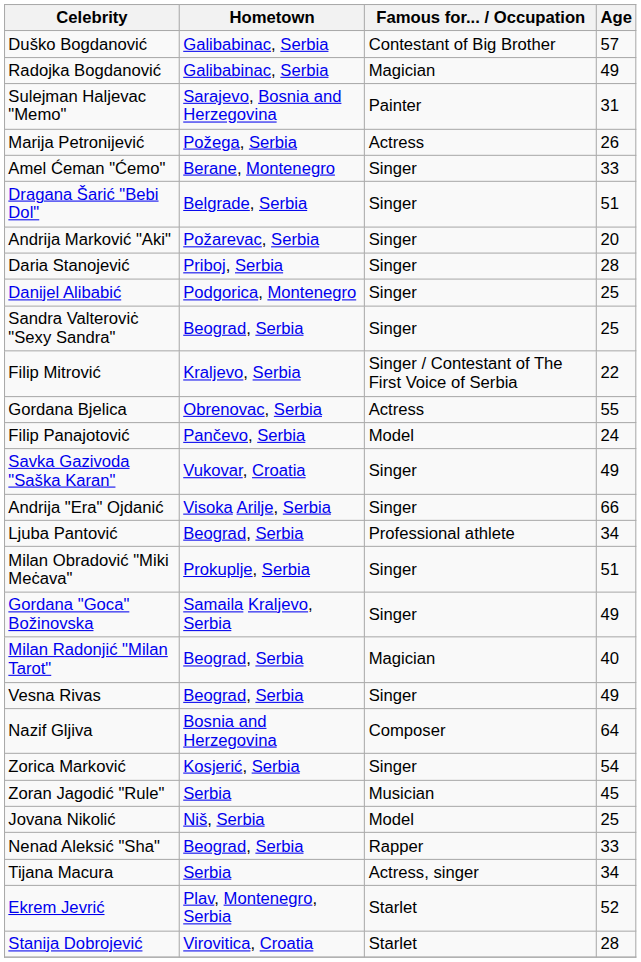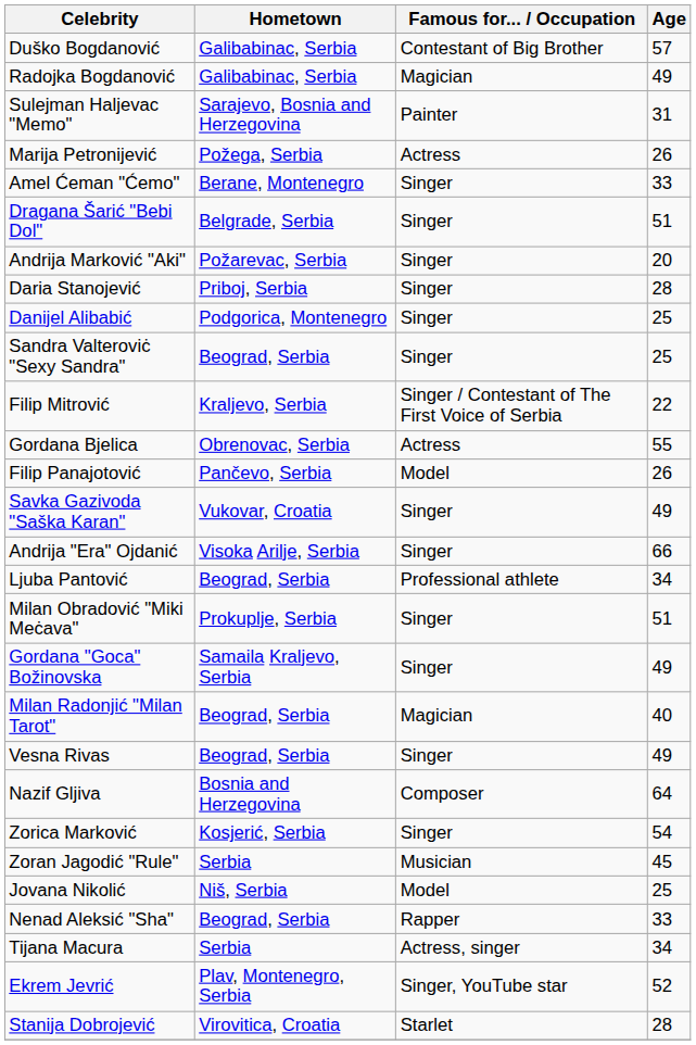 <table class=wikitable>
 <tr>
 <th>Celebrity</th>
 <th>Hometown</th>
 <th>Famous for... / Occupation</th>
 <th>Age</th>
 </tr>
 <tr>
 <td>Duško Bogdanović</td>
 <td><a href='#'>Galibabinac</a>, <a href='#'>Serbia</a></td>
 <td>Contestant of Big Brother</td>
 <td>57</td>
 </tr>
 <tr>
 <td>Radojka Bogdanović</td>
 <td><a href='#'>Galibabinac</a>, <a href='#'>Serbia</a></td>
 <td>Magician</td>
 <td>49</td>
 </tr>
 <tr !>
 <td>Sulejman Haljevac "Memo"</td>
 <td><a href='#'>Sarajevo</a>, <a href='#'>Bosnia and Herzegovina</a></td>
 <td>Painter</td>
 <td>31</td>
 </tr>
 <tr>
 <td>Marija Petronijević</td>
 <td><a href='#'>Požega</a>, <a href='#'>Serbia</a></td>
 <td>Actress</td>
 <td>26</td>
 </tr>
 <tr>
 <td>Amel Ćeman "Ćemo"</td>
 <td><a href='#'>Berane</a>, <a href='#'>Montenegro</a></td>
 <td>Singer</td>
 <td>33</td>
 </tr>
 <tr>
 <td><a href='#'>Dragana Šarić "Bebi Dol"</a></td>
 <td><a href='#'>Belgrade</a>, <a href='#'>Serbia</a></td>
 <td>Singer</td>
 <td>51</td>
 </tr>
 <tr>
 <td>Andrija Marković "Aki"</td>
 <td><a href='#'>Požarevac</a>, <a href='#'>Serbia</a></td>
 <td>Singer</td>
 <td>20</td>
 </tr>
 <tr>
 <td>Daria Stanojević</td>
 <td><a href='#'>Priboj</a>, <a href='#'>Serbia</a></td>
 <td>Singer</td>
 <td>28</td>
 </tr>
 <tr>
 <td><a href='#'>Danijel Alibabić</a></td>
 <td><a href='#'>Podgorica</a>, <a href='#'>Montenegro</a></td>
 <td>Singer</td>
 <td>25</td>
 </tr>
 <tr>
 <td>Sandra Valteroviċ "Sexy Sandra"</td>
 <td><a href='#'>Beograd</a>, <a href='#'>Serbia</a></td>
 <td>Singer</td>
 <td>25</td>
 </tr>
 <tr>
 <td>Filip Mitrović</td>
 <td><a href='#'>Kraljevo</a>, <a href='#'>Serbia</a></td>
 <td>Singer / Contestant of The First Voice of Serbia</td>
 <td>22</td>
 </tr>
 <tr>
 <td>Gordana Bjelica</td>
 <td><a href='#'>Obrenovac</a>, <a href='#'>Serbia</a></td>
 <td>Actress</td>
 <td>55</td>
 </tr>
 <tr>
 <td>Filip Panajotović</td>
 <td><a href='#'>Pančevo</a>, <a href='#'>Serbia</a></td>
 <td>Model</td>
-<td>24</td>
+<td>26</td>
 </tr>
 <tr>
 <td><a href='#'>Savka Gazivoda "Saška Karan"</a></td>
 <td><a href='#'>Vukovar</a>, <a href='#'>Croatia</a></td>
 <td>Singer</td>
 <td>49</td>
 </tr>
 <tr>
 <td Era Ojdanić>Andrija "Era" Ojdanić</td>
 <td><a href='#'>Visoka</a> <a href='#'>Arilje</a>, <a href='#'>Serbia</a></td>
 <td>Singer</td>
 <td>66</td>
 </tr>
 <tr>
 <td>Ljuba Pantović</td>
 <td><a href='#'>Beograd</a>, <a href='#'>Serbia</a></td>
 <td>Professional athlete</td>
 <td>34</td>
 </tr>
 <tr>
 <td>Milan Obradović "Miki Meċava"</td>
 <td><a href='#'>Prokuplje</a>, <a href='#'>Serbia</a></td>
 <td>Singer</td>
 <td>51</td>
 </tr>
 <tr>
 <td><a href='#'>Gordana "Goca" Božinovska</a></td>
 <td><a href='#'>Samaila</a> <a href='#'>Kraljevo</a>, <a href='#'>Serbia</a></td>
 <td>Singer</td>
 <td>49</td>
 </tr>
 <tr>
 <td><a href='#'>Milan Radonjić "Milan Tarot"</a></td>
 <td><a href='#'>Beograd</a>, <a href='#'>Serbia</a></td>
 <td>Magician</td>
 <td>40</td>
 </tr>
 <tr>
 <td>Vesna Rivas</td>
 <td><a href='#'>Beograd</a>, <a href='#'>Serbia</a></td>
 <td>Singer</td>
 <td>49</td>
 </tr>
 <tr>
 <td>Nazif Gljiva</td>
 <td><a href='#'>Bosnia and Herzegovina</a></td>
 <td>Composer</td>
 <td>64</td>
 </tr>
 <tr>
 <td>Zorica Marković</td>
 <td><a href='#'>Kosjerić</a>, <a href='#'>Serbia</a></td>
 <td>Singer</td>
 <td>54</td>
 </tr>
 <tr>
 <td>Zoran Jagodić "Rule"</td>
 <td><a href='#'>Serbia</a></td>
 <td>Musician</td>
 <td>45</td>
 </tr>
 <tr>
 <td>Jovana Nikolić</td>
 <td><a href='#'>Niš</a>, <a href='#'>Serbia</a></td>
 <td>Model</td>
 <td>25</td>
 </tr>
 <tr>
 <td>Nenad Aleksić "Sha"</td>
 <td><a href='#'>Beograd</a>, <a href='#'>Serbia</a></td>
 <td>Rapper</td>
 <td>33</td>
 </tr>
 <tr>
 <td>Tijana Macura</td>
 <td><a href='#'>Serbia</a></td>
 <td>Actress, singer</td>
 <td>34</td>
 </tr>
 <tr>
 <td><a href='#'>Ekrem Jevrić</a></td>
 <td><a href='#'>Plav</a>, <a href='#'>Montenegro</a>, <a href='#'>Serbia</a></td>
-<td>Starlet</td>
+<td>Singer, YouTube star</td>
 <td>52</td>
 </tr>
 <tr>
 <td><a href='#'>Stanija Dobrojević</a></td>
 <td><a href='#'>Virovitica</a>, <a href='#'>Croatia</a></td>
 <td>Starlet</td>
 <td>28</td>
 </tr>
 <tr>
 </tr>
 </table>
